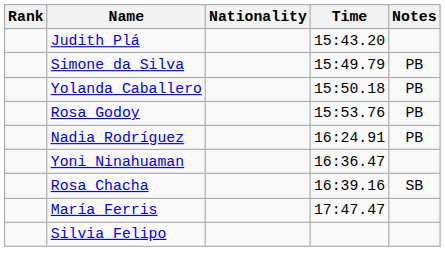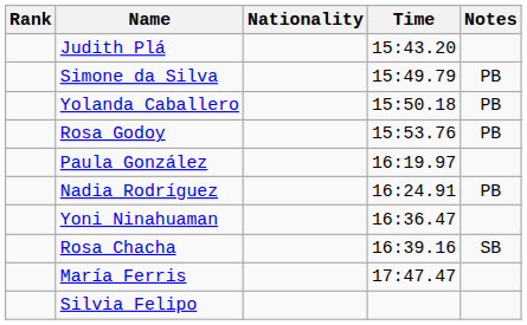 <table class="wikitable sortable" style="text-align:center">
 <tr>
 <th>Rank</th>
 <th>Name</th>
 <th>Nationality</th>
 <th>Time</th>
 <th>Notes</th>
 </tr>
 <tr>
 <td></td>
 <td align=left><a href='#'>Judith Plá</a></td>
 <td align=left></td>
 <td>15:43.20</td>
 <td></td>
 </tr>
 <tr>
 <td></td>
 <td align=left><a href='#'>Simone da Silva</a></td>
 <td align=left></td>
 <td>15:49.79</td>
 <td>PB</td>
 </tr>
 <tr>
 <td></td>
 <td align=left><a href='#'>Yolanda Caballero</a></td>
 <td align=left></td>
 <td>15:50.18</td>
 <td>PB</td>
 </tr>
 <tr>
 <td></td>
 <td align=left><a href='#'>Rosa Godoy</a></td>
 <td align=left></td>
 <td>15:53.76</td>
 <td>PB</td>
 </tr>
 <tr>
 <td></td>
+<td align=left><a href='#'>Paula González</a></td>
+<td align=left></td>
+<td>16:19.97</td>
+<td></td>
+</tr>
+<tr>
+<td></td>
 <td align=left><a href='#'>Nadia Rodríguez</a></td>
 <td align=left></td>
 <td>16:24.91</td>
 <td>PB</td>
 </tr>
 <tr>
 <td></td>
 <td align=left><a href='#'>Yoni Ninahuaman</a></td>
 <td align=left></td>
 <td>16:36.47</td>
 <td></td>
 </tr>
 <tr>
 <td></td>
 <td align=left><a href='#'>Rosa Chacha</a></td>
 <td align=left></td>
 <td>16:39.16</td>
 <td>SB</td>
 </tr>
 <tr>
 <td></td>
 <td align=left><a href='#'>María Ferris</a></td>
 <td align=left></td>
 <td>17:47.47</td>
 <td></td>
 </tr>
 <tr>
 <td></td>
 <td align=left><a href='#'>Silvia Felipo</a></td>
 <td align=left></td>
 <td></td>
 <td></td>
 </tr>
 </table>
